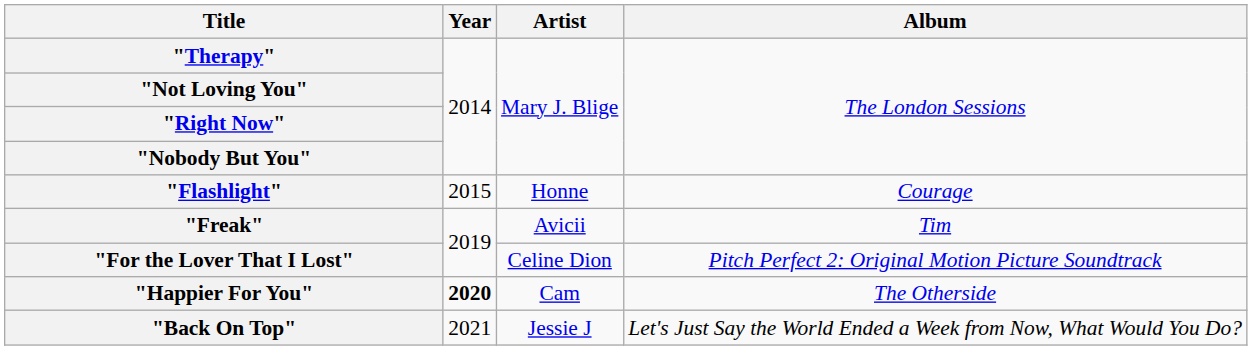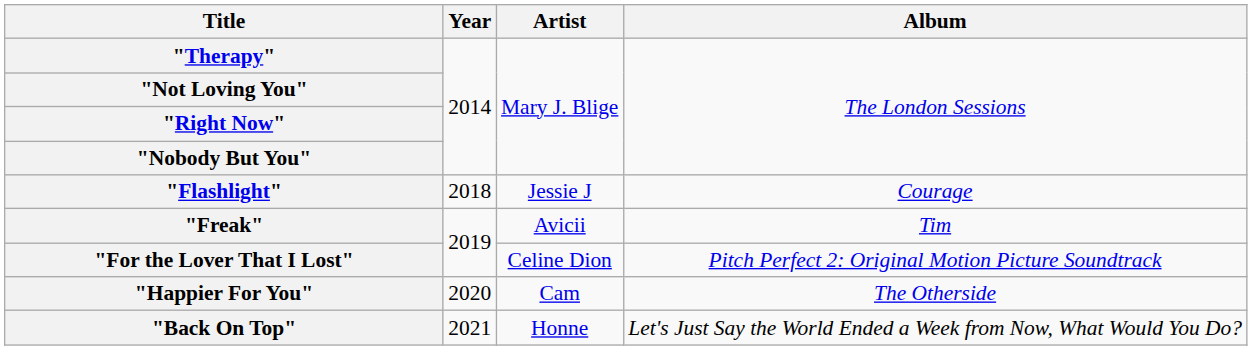 <table class="wikitable plainrowheaders" style="text-align:center;">
 <tr>
 <th scope="col" style="width:20em;">Title</th>
 <th scope="col" style="width:1em;">Year</th>
 <th scope="col">Artist</th>
 <th scope="col">Album</th>
 </tr>
 <tr>
 <th scope="row">"<a href='#'>Therapy</a>"</th>
 <td rowspan="4">2014</td>
 <td rowspan="4"><a href='#'>Mary J. Blige</a></td>
 <td rowspan="4"><em><a href='#'>The London Sessions</a></em></td>
 </tr>
 <tr>
 <th scope="row">"Not Loving You"</th>
 </tr>
 <tr>
 <th scope="row">"<a href='#'>Right Now</a>"</th>
 </tr>
 <tr>
 <th scope="row">"Nobody But You"</th>
 </tr>
 <tr>
 <th scope="row">"<a href='#'>Flashlight</a>"</th>
-<td>2015</td>
-<td><a href='#'>Honne</a></td>
+<td>2018</td>
+<td><a href='#'>Jessie J</a></td>
 <td><em><a href='#'>Courage</a></em></td>
 </tr>
 <tr>
 <th scope="row">"Freak"</th>
 <td rowspan="2">2019</td>
 <td><a href='#'>Avicii</a></td>
 <td><em><a href='#'>Tim</a></em></td>
 </tr>
 <tr>
 <th scope="row">"For the Lover That I Lost"</th>
 <td><a href='#'>Celine Dion</a></td>
 <td><em><a href='#'>Pitch Perfect 2: Original Motion Picture Soundtrack</a></em></td>
 </tr>
 <tr>
 <th scope="row">"Happier For You"</th>
-<td><strong>2020</strong></td>
+<td>2020</td>
 <td><a href='#'>Cam</a></td>
 <td><em><a href='#'>The Otherside</a></em></td>
 </tr>
 <tr>
 <th scope="row">"Back On Top"</th>
 <td>2021</td>
-<td><a href='#'>Jessie J</a></td>
+<td><a href='#'>Honne</a></td>
 <td><em>Let's Just Say the World Ended a Week from Now, What Would You Do?</em></td>
 </tr>
 </table>
